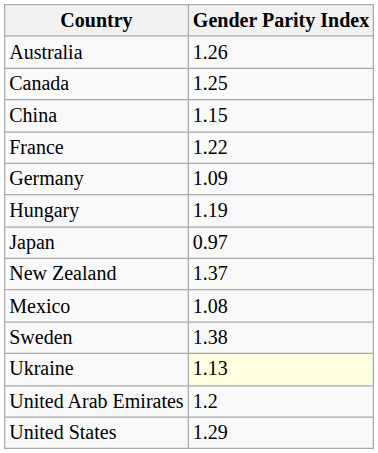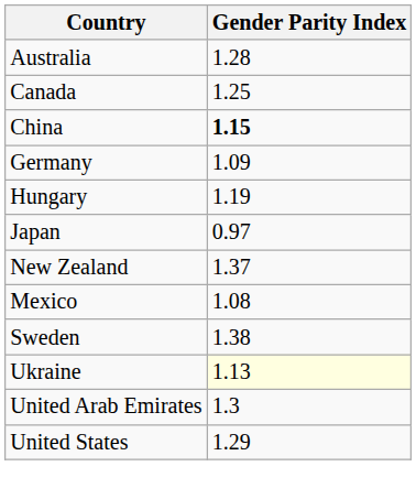 <table class="wikitable sortable">
 <tr>
 <th>Country</th>
 <th>Gender Parity Index</th>
 </tr>
 <tr>
 <td>Australia</td>
-<td>1.26</td>
+<td>1.28</td>
 </tr>
 <tr>
 <td>Canada</td>
 <td>1.25</td>
 </tr>
 <tr>
 <td>China</td>
-<td>1.15</td>
-</tr>
-<tr>
-<td>France</td>
-<td>1.22</td>
+<td><strong>1.15</strong></td>
 </tr>
 <tr>
 <td>Germany</td>
 <td>1.09</td>
 </tr>
 <tr>
 <td>Hungary</td>
 <td>1.19</td>
 </tr>
 <tr>
 <td>Japan</td>
 <td>0.97</td>
 </tr>
 <tr>
 <td>New Zealand</td>
 <td>1.37</td>
 </tr>
 <tr>
 <td>Mexico</td>
 <td>1.08</td>
 </tr>
 <tr>
 <td>Sweden</td>
 <td>1.38</td>
 </tr>
 <tr>
 <td>Ukraine</td>
 <td style="background: lightyellow;">1.13</td>
 </tr>
 <tr>
 <td>United Arab Emirates</td>
-<td>1.2</td>
+<td>1.3</td>
 </tr>
 <tr>
 <td>United States</td>
 <td>1.29</td>
 </tr>
 </table>
